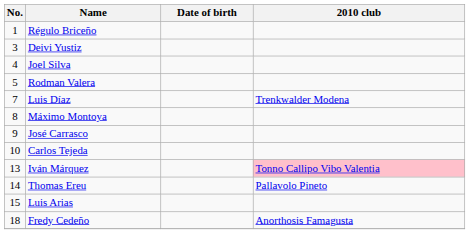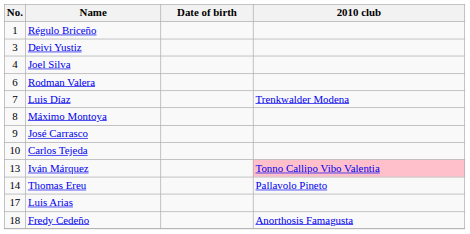 <table class="wikitable sortable" style="font-size:100%; text-align:center;">
 <tr>
 <th>No.</th>
 <th style="width:12em">Name</th>
 <th style="width:8em">Date of birth</th>
 <th style="width:19em">2010 club</th>
 </tr>
 <tr>
 <td>1</td>
 <td align=left><a href='#'>Régulo Briceño</a></td>
 <td align=right></td>
 <td align=left></td>
 </tr>
 <tr>
 <td>3</td>
 <td align=left><a href='#'>Deivi Yustiz</a></td>
 <td align=right></td>
 <td align=left></td>
 </tr>
 <tr>
 <td>4</td>
 <td align=left><a href='#'>Joel Silva</a></td>
 <td align=right></td>
 <td align=left></td>
 </tr>
 <tr>
-<td>5</td>
+<td>6</td>
 <td align=left><a href='#'>Rodman Valera</a></td>
 <td align=right></td>
 <td align=left></td>
 </tr>
 <tr>
 <td>7</td>
 <td align=left><a href='#'>Luis Díaz</a></td>
 <td align=right></td>
 <td align=left> <a href='#'>Trenkwalder Modena</a></td>
 </tr>
 <tr>
 <td>8</td>
 <td align=left><a href='#'>Máximo Montoya</a></td>
 <td align=right></td>
 <td align=left></td>
 </tr>
 <tr>
 <td>9</td>
 <td align=left><a href='#'>José Carrasco</a></td>
 <td align=right></td>
 <td align=left></td>
 </tr>
 <tr>
 <td>10</td>
 <td align=left><a href='#'>Carlos Tejeda</a></td>
 <td align=right></td>
 <td align=left></td>
 </tr>
 <tr>
 <td>13</td>
 <td align=left><a href='#'>Iván Márquez</a></td>
 <td align=right></td>
 <td align=left style="background: pink;"> <a href='#'>Tonno Callipo Vibo Valentia</a></td>
 </tr>
 <tr>
 <td>14</td>
 <td align=left><a href='#'>Thomas Ereu</a></td>
 <td align=right></td>
 <td align=left> <a href='#'>Pallavolo Pineto</a></td>
 </tr>
 <tr>
-<td>15</td>
+<td>17</td>
 <td align=left><a href='#'>Luis Arias</a></td>
 <td align=right></td>
 <td align=left></td>
 </tr>
 <tr>
 <td>18</td>
 <td align=left><a href='#'>Fredy Cedeño</a></td>
 <td align=right></td>
 <td align=left> <a href='#'>Anorthosis Famagusta</a></td>
 </tr>
 <tr>
 </tr>
 </table>
